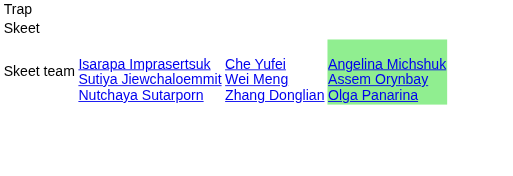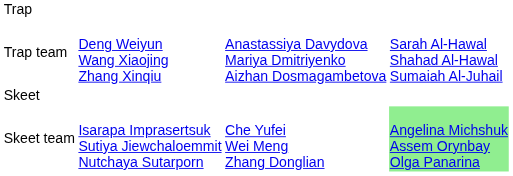 <table>
 <tr>
 <td>Trap</td>
 <td></td>
 <td></td>
 <td></td>
+</tr>
+<tr>
+<td>Trap team</td>
+<td><br><a href='#'>Deng Weiyun</a><br><a href='#'>Wang Xiaojing</a><br><a href='#'>Zhang Xinqiu</a></td>
+<td><br><a href='#'>Anastassiya Davydova</a><br><a href='#'>Mariya Dmitriyenko</a><br><a href='#'>Aizhan Dosmagambetova</a></td>
+<td><br><a href='#'>Sarah Al-Hawal</a><br><a href='#'>Shahad Al-Hawal</a><br><a href='#'>Sumaiah Al-Juhail</a></td>
 </tr>
 <tr>
 <td>Skeet</td>
 <td></td>
 <td></td>
 <td></td>
 </tr>
 <tr>
 <td>Skeet team</td>
 <td><br><a href='#'>Isarapa Imprasertsuk</a><br><a href='#'>Sutiya Jiewchaloemmit</a><br><a href='#'>Nutchaya Sutarporn</a></td>
 <td><br><a href='#'>Che Yufei</a><br><a href='#'>Wei Meng</a><br><a href='#'>Zhang Donglian</a></td>
 <td style="background: lightgreen;"><br><a href='#'>Angelina Michshuk</a><br><a href='#'>Assem Orynbay</a><br><a href='#'>Olga Panarina</a></td>
 </tr>
 </table>
